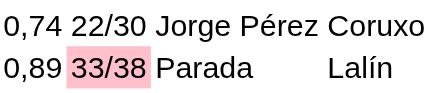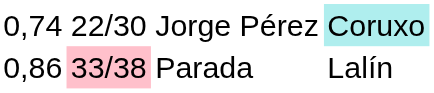 <table style="font-size: 90%; border-collapse:collapse" border=0 cellspacing=0 cellpadding=2>
 <tr bgcolor=#DCDCDC>
 </tr>
 <tr>
 <td>0,74</td>
 <td>22/30</td>
 <td>Jorge Pérez</td>
-<td>Coruxo</td>
+<td style="background: paleturquoise;">Coruxo</td>
 </tr>
 <tr>
-<td>0,89</td>
+<td>0,86</td>
 <td style="background: pink;">33/38</td>
 <td>Parada</td>
 <td>Lalín</td>
 </tr>
 </table>
